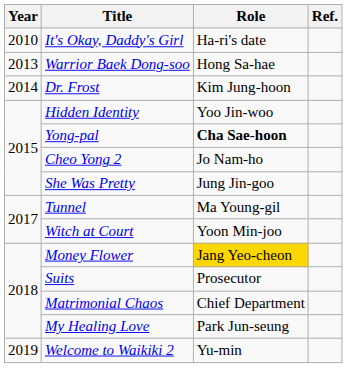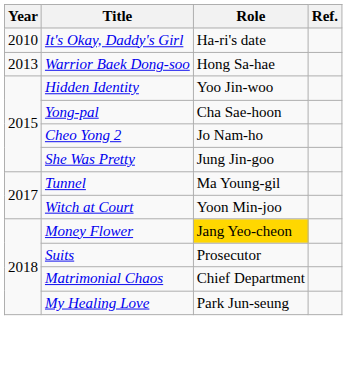 <table class="wikitable">
 <tr>
 <th>Year</th>
 <th>Title</th>
 <th>Role</th>
 <th>Ref.</th>
 </tr>
 <tr>
 <td>2010</td>
 <td><em><a href='#'>It's Okay, Daddy's Girl</a></em></td>
 <td>Ha-ri's date</td>
 <td></td>
 </tr>
 <tr>
 <td>2013</td>
 <td><em><a href='#'>Warrior Baek Dong-soo</a></em></td>
 <td>Hong Sa-hae</td>
 <td></td>
 </tr>
 <tr>
-<td>2014</td>
-<td><em><a href='#'>Dr. Frost</a></em></td>
-<td>Kim Jung-hoon</td>
-<td></td>
-</tr>
-<tr>
 <td rowspan="4">2015</td>
 <td><em><a href='#'>Hidden Identity</a></em></td>
 <td>Yoo Jin-woo</td>
 <td></td>
 </tr>
 <tr>
 <td><em><a href='#'>Yong-pal</a></em></td>
-<td><strong>Cha Sae-hoon</strong></td>
+<td>Cha Sae-hoon</td>
 <td></td>
 </tr>
 <tr>
 <td><em><a href='#'>Cheo Yong 2</a></em></td>
 <td>Jo Nam-ho</td>
 <td></td>
 </tr>
 <tr>
 <td><em><a href='#'>She Was Pretty</a></em></td>
 <td>Jung Jin-goo</td>
 <td></td>
 </tr>
 <tr>
 <td rowspan="2">2017</td>
 <td><em><a href='#'>Tunnel</a></em></td>
 <td>Ma Young-gil</td>
 <td></td>
 </tr>
 <tr>
 <td><em><a href='#'>Witch at Court</a></em></td>
 <td>Yoon Min-joo</td>
 <td></td>
 </tr>
 <tr>
 <td rowspan="4">2018</td>
 <td><em><a href='#'>Money Flower</a></em></td>
 <td style="background: gold;">Jang Yeo-cheon</td>
 <td></td>
 </tr>
 <tr>
 <td><em><a href='#'>Suits</a></em></td>
 <td>Prosecutor</td>
 <td></td>
 </tr>
 <tr>
 <td><em><a href='#'>Matrimonial Chaos</a></em></td>
 <td>Chief Department</td>
 <td></td>
 </tr>
 <tr>
 <td><em><a href='#'>My Healing Love</a></em></td>
 <td>Park Jun-seung</td>
 <td></td>
 </tr>
-<tr>
-<td>2019</td>
-<td><em><a href='#'>Welcome to Waikiki 2</a></em></td>
-<td>Yu-min</td>
-<td></td>
-</tr>
 </table>
